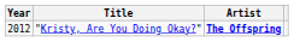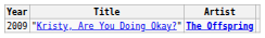 <table class="wikitable">
 <tr>
 <th>Year</th>
 <th>Title</th>
 <th>Artist</th>
 <th></th>
 </tr>
 <tr>
-<td>2012</td>
+<td>2009</td>
 <td>"<a href='#'>Kristy, Are You Doing Okay?</a>"</td>
 <td><strong><a href='#'>The Offspring</a></strong></td>
 <td></td>
 </tr>
 </table>
